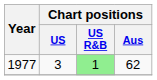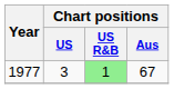 <table class="wikitable" style="text-align:center;">
 <tr>
 <th rowspan="2">Year</th>
 <th colspan="3">Chart positions</th>
 </tr>
 <tr style="font-size:smaller;">
 <th width="40"><a href='#'>US</a></th>
 <th width="40"><a href='#'>US<br>R&B</a></th>
 <th width="40"><a href='#'>Aus</a></th>
 </tr>
 <tr>
 <td>1977</td>
 <td>3</td>
 <td style="background: lightgreen;">1</td>
-<td>62</td>
+<td>67</td>
 </tr>
 <tr>
 </tr>
 </table>
